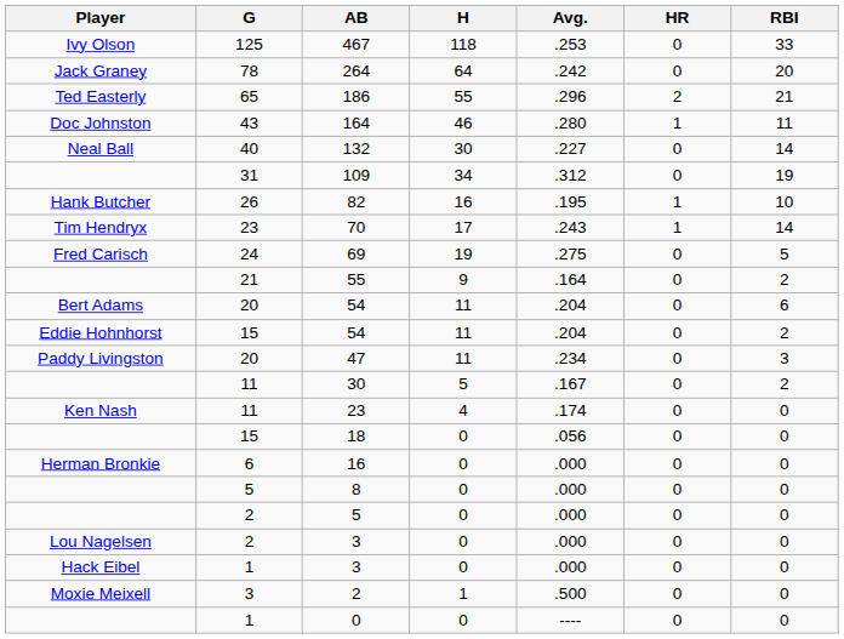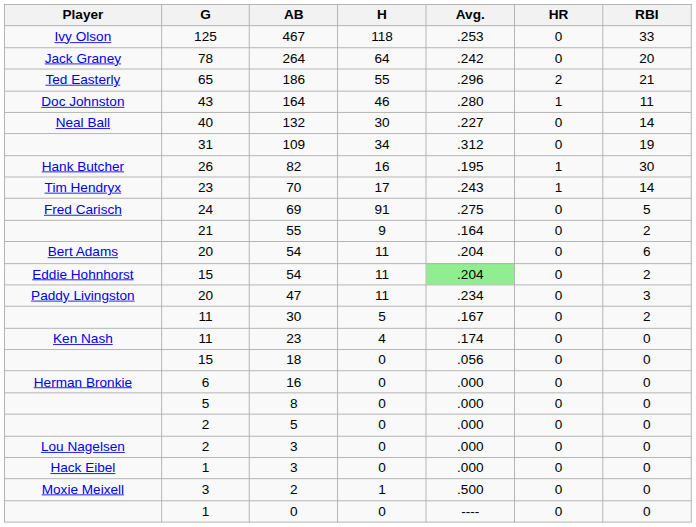 <table class="wikitable sortable">
 <tr>
 <th bgcolor="#DDDDFF" width="16%">Player</th>
 <th bgcolor="#DDDDFF" width="9%">G</th>
 <th bgcolor="#DDDDFF" width="9%">AB</th>
 <th bgcolor="#DDDDFF" width="9%">H</th>
 <th bgcolor="#DDDDFF" width="9%">Avg.</th>
 <th bgcolor="#DDDDFF" width="9%">HR</th>
 <th bgcolor="#DDDDFF" width="9%">RBI</th>
 </tr>
 <tr align="center">
 <td><a href='#'>Ivy Olson</a></td>
 <td>125</td>
 <td>467</td>
 <td>118</td>
 <td>.253</td>
 <td>0</td>
 <td>33</td>
 </tr>
 <tr align=center>
 <td><a href='#'>Jack Graney</a></td>
 <td>78</td>
 <td>264</td>
 <td>64</td>
 <td>.242</td>
 <td>0</td>
 <td>20</td>
 </tr>
 <tr align=center>
 <td><a href='#'>Ted Easterly</a></td>
 <td>65</td>
 <td>186</td>
 <td>55</td>
 <td>.296</td>
 <td>2</td>
 <td>21</td>
 </tr>
 <tr align=center>
 <td><a href='#'>Doc Johnston</a></td>
 <td>43</td>
 <td>164</td>
 <td>46</td>
 <td>.280</td>
 <td>1</td>
 <td>11</td>
 </tr>
 <tr align=center>
 <td><a href='#'>Neal Ball</a></td>
 <td>40</td>
 <td>132</td>
 <td>30</td>
 <td>.227</td>
 <td>0</td>
 <td>14</td>
 </tr>
 <tr align=center>
 <td></td>
 <td>31</td>
 <td>109</td>
 <td>34</td>
 <td>.312</td>
 <td>0</td>
 <td>19</td>
 </tr>
 <tr align="center">
 <td><a href='#'>Hank Butcher</a></td>
 <td>26</td>
 <td>82</td>
 <td>16</td>
 <td>.195</td>
 <td>1</td>
-<td>10</td>
+<td>30</td>
 </tr>
 <tr align=center>
 <td><a href='#'>Tim Hendryx</a></td>
 <td>23</td>
 <td>70</td>
 <td>17</td>
 <td>.243</td>
 <td>1</td>
 <td>14</td>
 </tr>
 <tr align=center>
 <td><a href='#'>Fred Carisch</a></td>
 <td>24</td>
 <td>69</td>
-<td>19</td>
+<td>91</td>
 <td>.275</td>
 <td>0</td>
 <td>5</td>
 </tr>
 <tr align=center>
 <td></td>
 <td>21</td>
 <td>55</td>
 <td>9</td>
 <td>.164</td>
 <td>0</td>
 <td>2</td>
 </tr>
 <tr align="center">
 <td><a href='#'>Bert Adams</a></td>
 <td>20</td>
 <td>54</td>
 <td>11</td>
 <td>.204</td>
 <td>0</td>
 <td>6</td>
 </tr>
 <tr align=center>
 <td><a href='#'>Eddie Hohnhorst</a></td>
 <td>15</td>
 <td>54</td>
 <td>11</td>
-<td>.204</td>
+<td style="background: lightgreen;">.204</td>
 <td>0</td>
 <td>2</td>
 </tr>
 <tr align=center>
 <td><a href='#'>Paddy Livingston</a></td>
 <td>20</td>
 <td>47</td>
 <td>11</td>
 <td>.234</td>
 <td>0</td>
 <td>3</td>
 </tr>
 <tr align=center>
 <td></td>
 <td>11</td>
 <td>30</td>
 <td>5</td>
 <td>.167</td>
 <td>0</td>
 <td>2</td>
 </tr>
 <tr align="center">
 <td><a href='#'>Ken Nash</a></td>
 <td>11</td>
 <td>23</td>
 <td>4</td>
 <td>.174</td>
 <td>0</td>
 <td>0</td>
 </tr>
 <tr align=center>
 <td></td>
 <td>15</td>
 <td>18</td>
 <td>0</td>
 <td>.056</td>
 <td>0</td>
 <td>0</td>
 </tr>
 <tr align="center">
 <td><a href='#'>Herman Bronkie</a></td>
 <td>6</td>
 <td>16</td>
 <td>0</td>
 <td>.000</td>
 <td>0</td>
 <td>0</td>
 </tr>
 <tr align=center>
 <td></td>
 <td>5</td>
 <td>8</td>
 <td>0</td>
 <td>.000</td>
 <td>0</td>
 <td>0</td>
 </tr>
 <tr align="center">
 <td></td>
 <td>2</td>
 <td>5</td>
 <td>0</td>
 <td>.000</td>
 <td>0</td>
 <td>0</td>
 </tr>
 <tr align="center">
 <td><a href='#'>Lou Nagelsen</a></td>
 <td>2</td>
 <td>3</td>
 <td>0</td>
 <td>.000</td>
 <td>0</td>
 <td>0</td>
 </tr>
 <tr align=center>
 <td><a href='#'>Hack Eibel</a></td>
 <td>1</td>
 <td>3</td>
 <td>0</td>
 <td>.000</td>
 <td>0</td>
 <td>0</td>
 </tr>
 <tr align=center>
 <td><a href='#'>Moxie Meixell</a></td>
 <td>3</td>
 <td>2</td>
 <td>1</td>
 <td>.500</td>
 <td>0</td>
 <td>0</td>
 </tr>
 <tr align=center>
 <td></td>
 <td>1</td>
 <td>0</td>
 <td>0</td>
 <td>----</td>
 <td>0</td>
 <td>0</td>
 </tr>
 </table>
